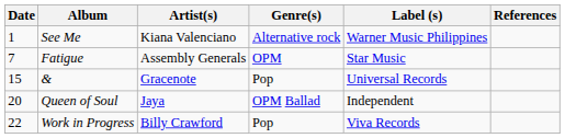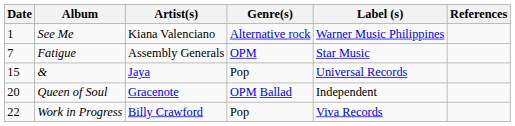 <table class="wikitable">
 <tr>
 <th>Date</th>
 <th>Album</th>
 <th>Artist(s)</th>
 <th>Genre(s)</th>
 <th>Label (s)</th>
 <th>References</th>
 </tr>
 <tr>
 <td>1</td>
 <td><em>See Me</em></td>
 <td>Kiana Valenciano</td>
 <td><a href='#'>Alternative rock</a></td>
 <td><a href='#'>Warner Music Philippines</a></td>
 <td></td>
 </tr>
 <tr>
 <td>7</td>
 <td><em>Fatigue</em></td>
 <td>Assembly Generals</td>
 <td><a href='#'>OPM</a></td>
 <td><a href='#'>Star Music</a></td>
 <td></td>
 </tr>
 <tr>
 <td>15</td>
 <td><em>&</em></td>
-<td><a href='#'>Gracenote</a></td>
+<td><a href='#'>Jaya</a></td>
 <td>Pop</td>
 <td><a href='#'>Universal Records</a></td>
 <td></td>
 </tr>
 <tr>
 <td>20</td>
 <td><em>Queen of Soul</em></td>
-<td><a href='#'>Jaya</a></td>
+<td><a href='#'>Gracenote</a></td>
 <td><a href='#'>OPM</a> <a href='#'>Ballad</a></td>
 <td>Independent</td>
 <td></td>
 </tr>
 <tr>
 <td>22</td>
 <td><em>Work in Progress</em></td>
 <td><a href='#'>Billy Crawford</a></td>
 <td>Pop</td>
 <td><a href='#'>Viva Records</a></td>
 <td></td>
 </tr>
 </table>
